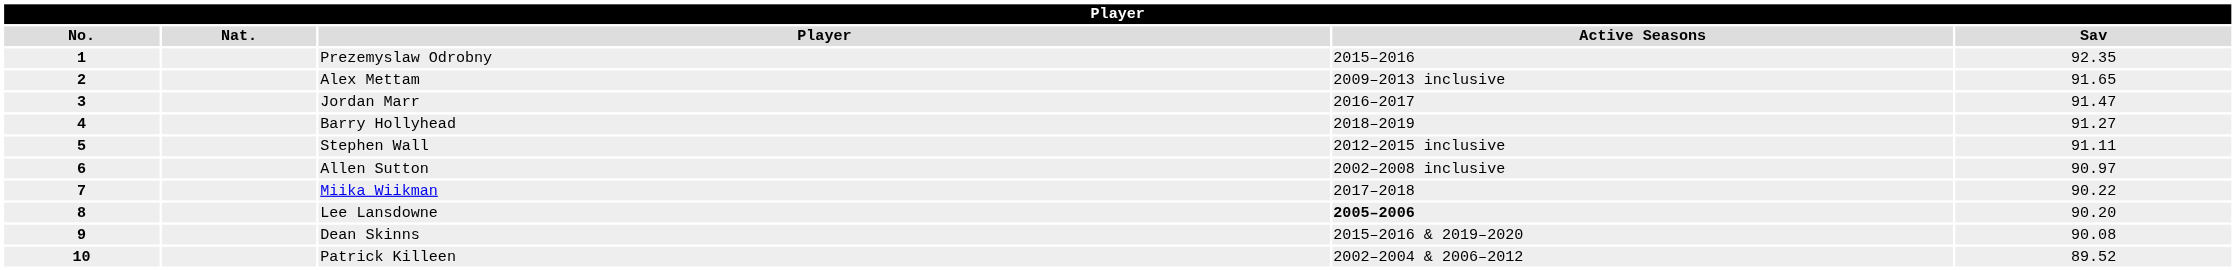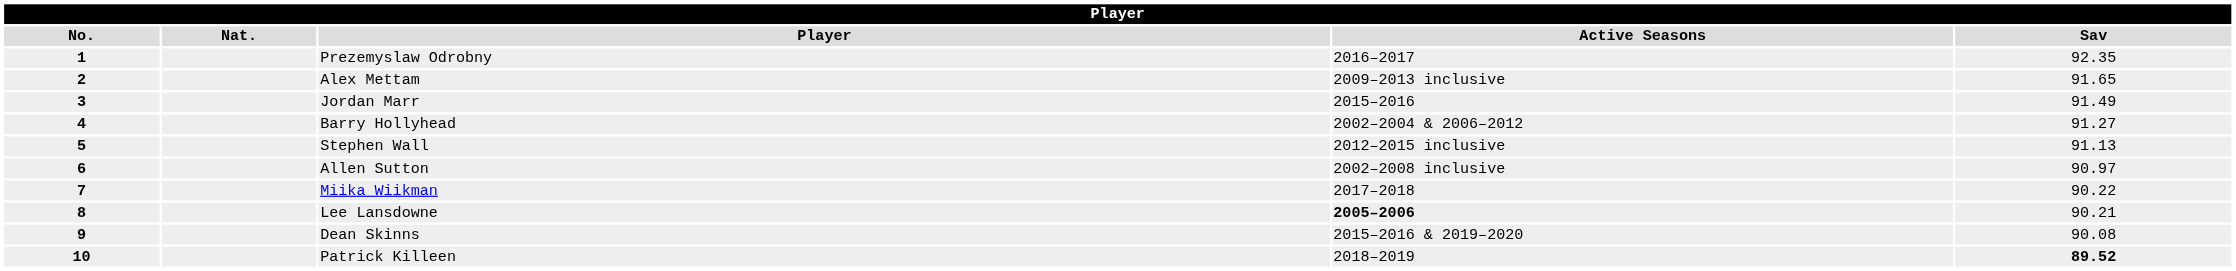 <table class="toccolours"  style="width:97%; clear:both; margin:1.5em auto; text-align:center;">
 <tr>
 <th colspan="11" style="background:#000000; color:#FFFFFF;">Player</th>
 </tr>
 <tr style="background:#ddd;">
 <th width=7%>No.</th>
 <th width=7%>Nat.</th>
 <th !width=30%>Player</th>
 <th width=28%>Active Seasons</th>
 <th widith=28%>Sav</th>
 </tr>
 <tr style="background:#eee;">
 <td><strong>1</strong></td>
 <td></td>
 <td align=left>Prezemyslaw Odrobny</td>
-<td align=left>2015–2016</td>
+<td align=left>2016–2017</td>
 <td>92.35</td>
 </tr>
 <tr style="background:#eee;">
 <td><strong>2</strong></td>
 <td></td>
 <td align=left>Alex Mettam</td>
 <td align=left>2009–2013 inclusive</td>
 <td>91.65</td>
 </tr>
 <tr style="background:#eee;">
 <td><strong>3</strong></td>
 <td></td>
 <td align=left>Jordan Marr</td>
-<td align=left>2016–2017</td>
-<td>91.47</td>
+<td align=left>2015–2016</td>
+<td>91.49</td>
 </tr>
 <tr style="background:#eee;">
 <td><strong>4</strong></td>
 <td></td>
 <td align=left>Barry Hollyhead</td>
-<td align=left>2018–2019</td>
+<td align=left>2002–2004 & 2006–2012</td>
 <td>91.27</td>
 </tr>
 <tr style="background:#eee;">
 <td><strong>5</strong></td>
 <td></td>
 <td align=left>Stephen Wall</td>
 <td align=left>2012–2015 inclusive</td>
-<td>91.11</td>
+<td>91.13</td>
 </tr>
 <tr style="background:#eee;">
 <td><strong>6</strong></td>
 <td></td>
 <td align=left>Allen Sutton</td>
 <td align=left>2002–2008 inclusive</td>
 <td>90.97</td>
 </tr>
 <tr style="background:#eee;">
 <td><strong>7</strong></td>
 <td> </td>
 <td align=left><a href='#'>Miika Wiikman</a></td>
 <td align=left>2017–2018</td>
 <td>90.22</td>
 </tr>
 <tr style="background:#eee;">
 <td><strong>8</strong></td>
 <td></td>
 <td align=left>Lee Lansdowne</td>
 <td align=left><strong>2005–2006</strong></td>
-<td>90.20</td>
+<td>90.21</td>
 </tr>
 <tr style="background:#eee;">
 <td><strong>9</strong></td>
 <td></td>
 <td align=left>Dean Skinns</td>
 <td align=left>2015–2016 & 2019–2020</td>
 <td>90.08</td>
 </tr>
 <tr style="background:#eee;">
 <td><strong>10</strong></td>
 <td></td>
 <td align=left>Patrick Killeen</td>
-<td align=left>2002–2004 & 2006–2012</td>
-<td>89.52</td>
+<td align=left>2018–2019</td>
+<td><strong>89.52</strong></td>
 </tr>
 </table>
